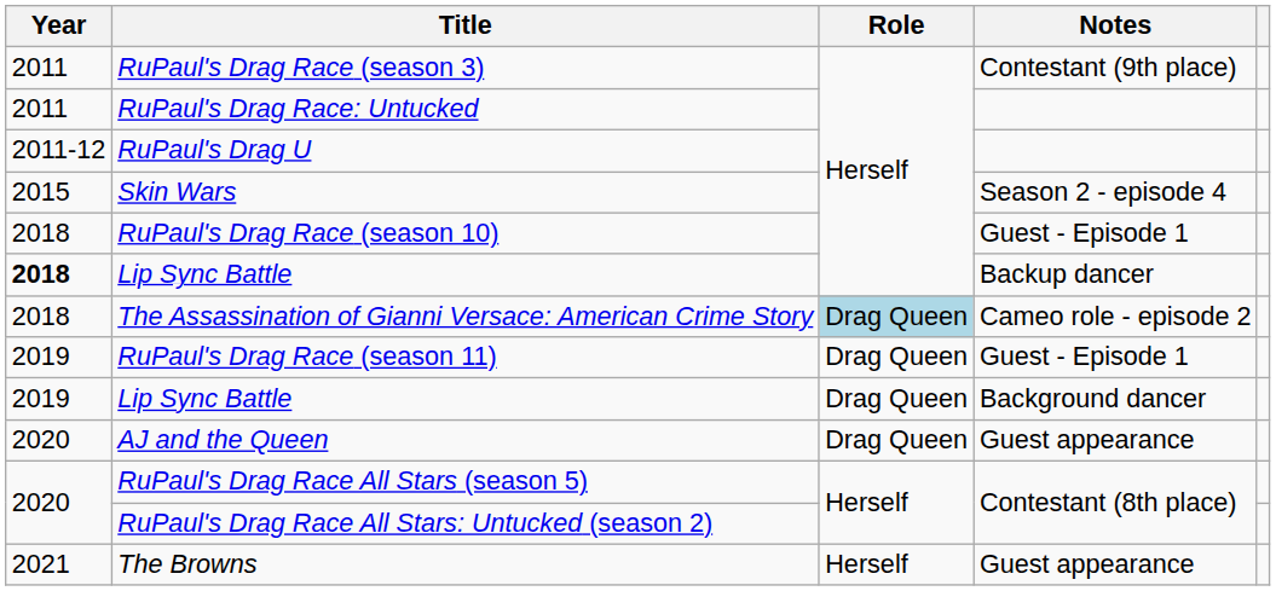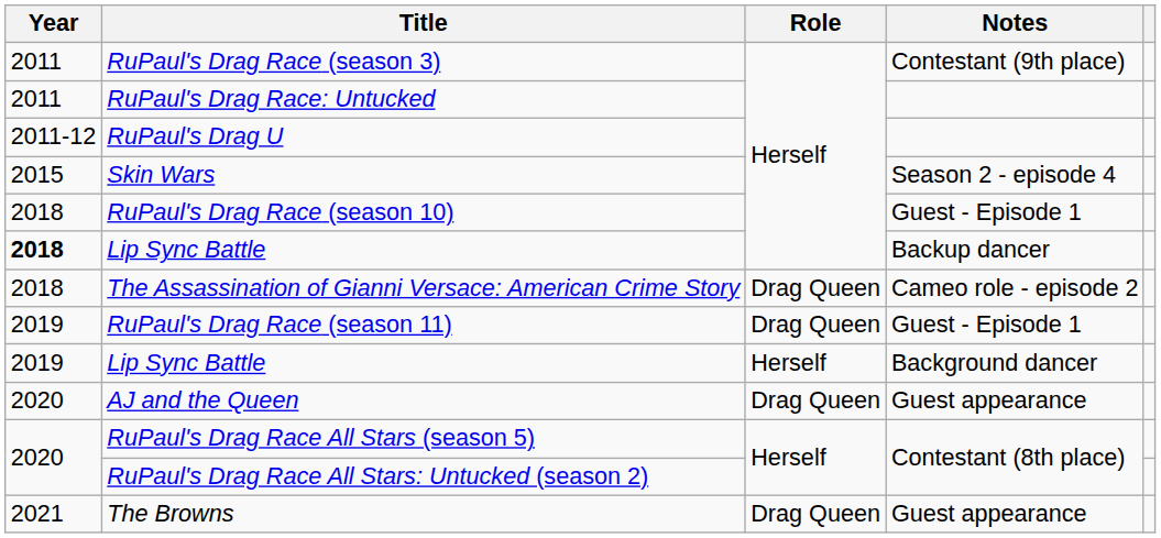 <table class="wikitable">
 <tr>
 <th>Year</th>
 <th>Title</th>
 <th>Role</th>
 <th>Notes</th>
 <th style="text-align: center;" class="unsortable"></th>
 </tr>
 <tr>
 <td>2011</td>
 <td><a href='#'><em>RuPaul's Drag Race</em> (season 3)</a></td>
 <td rowspan="6">Herself</td>
 <td>Contestant (9th place)</td>
 <td></td>
 </tr>
 <tr>
 <td>2011</td>
 <td><em><a href='#'>RuPaul's Drag Race: Untucked</a></em></td>
 <td></td>
 <td></td>
 </tr>
 <tr>
 <td>2011-12</td>
 <td><em><a href='#'>RuPaul's Drag U</a></em></td>
 <td></td>
 <td style="text-align: center;"></td>
 </tr>
 <tr>
 <td>2015</td>
 <td><em><a href='#'>Skin Wars</a></em></td>
 <td>Season 2 - episode 4</td>
 <td style="text-align: center;"></td>
 </tr>
 <tr>
 <td>2018</td>
 <td><a href='#'><em>RuPaul's Drag Race</em> (season 10)</a></td>
 <td>Guest - Episode 1</td>
 <td style="text-align: center;"></td>
 </tr>
 <tr>
 <td><strong>2018</strong></td>
 <td><em><a href='#'>Lip Sync Battle</a></em></td>
 <td>Backup dancer</td>
 <td style="text-align: center;"></td>
 </tr>
 <tr>
 <td>2018</td>
 <td><em><a href='#'>The Assassination of Gianni Versace: American Crime Story</a></em></td>
-<td style="background: lightblue;">Drag Queen</td>
+<td>Drag Queen</td>
 <td>Cameo role - episode 2</td>
 <td></td>
 </tr>
 <tr>
 <td>2019</td>
 <td><a href='#'><em>RuPaul's Drag Race</em> (season 11)</a></td>
 <td>Drag Queen</td>
 <td>Guest - Episode 1</td>
 <td style="text-align: center;"></td>
 </tr>
 <tr>
 <td>2019</td>
 <td><em><a href='#'>Lip Sync Battle</a></em></td>
-<td>Drag Queen</td>
+<td>Herself</td>
 <td>Background dancer</td>
 <td style="text-align: center;"></td>
 </tr>
 <tr>
 <td>2020</td>
 <td><em><a href='#'>AJ and the Queen</a></em></td>
 <td>Drag Queen</td>
 <td>Guest appearance</td>
 <td style="text-align: center;"></td>
 </tr>
 <tr>
 <td rowspan="2">2020</td>
 <td scope="row"><a href='#'><em>RuPaul's Drag Race All Stars</em> (season 5)</a></td>
 <td rowspan="2">Herself</td>
 <td rowspan="2">Contestant (8th place)</td>
 <td style="text-align: center;"></td>
 </tr>
 <tr>
 <td scope="row"><a href='#'><em>RuPaul's Drag Race All Stars: Untucked</em> (season 2)</a></td>
 <td style="text-align: center;"></td>
 </tr>
 <tr>
 <td>2021</td>
 <td scope="row"><em>The Browns</em></td>
-<td scope="row">Herself</td>
+<td>Drag Queen</td>
 <td scope="row">Guest appearance</td>
 <td style="text-align: center;"></td>
 </tr>
 </table>
